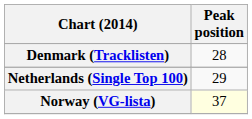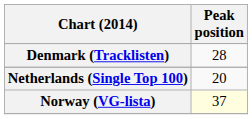 <table class="wikitable sortable plainrowheaders" style="text-align:center">
 <tr>
 <th scope="col">Chart (2014)</th>
 <th scope="col">Peak<br>position</th>
 </tr>
 <tr>
 </tr>
 <tr>
 </tr>
 <tr>
 </tr>
 <tr>
 <th scope="row">Denmark (<a href='#'>Tracklisten</a>)</th>
 <td>28</td>
 </tr>
 <tr>
 </tr>
 <tr>
 </tr>
 <tr>
 </tr>
 <tr>
 <th scope="row">Netherlands (<a href='#'>Single Top 100</a>)</th>
-<td>29</td>
+<td>20</td>
 </tr>
 <tr>
 <th scope="row">Norway (<a href='#'>VG-lista</a>)</th>
 <td style="background: lightyellow;">37</td>
 </tr>
 <tr>
 </tr>
 <tr>
 </tr>
 <tr>
 </tr>
 </table>
